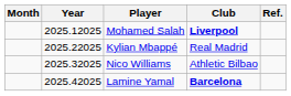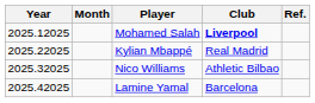 <table class="wikitable sortable">
 <tr>
+<th>Year</th>
 <th>Month</th>
-<th>Year</th>
 <th>Player</th>
 <th>Club</th>
 <th class="unsortable">Ref.</th>
 </tr>
 <tr>
+<td align=center><span>2025.1</span>2025</td>
 <td></td>
-<td align=center><span>2025.1</span>2025</td>
 <td> <a href='#'>Mohamed Salah</a></td>
 <td><strong> <a href='#'>Liverpool</a></strong></td>
 <td align="center"></td>
 </tr>
 <tr>
+<td align=center><span>2025.2</span>2025</td>
 <td></td>
-<td align=center><span>2025.2</span>2025</td>
 <td> <a href='#'>Kylian Mbappé</a></td>
 <td> <a href='#'>Real Madrid</a></td>
 <td align="center"></td>
 </tr>
 <tr>
+<td align=center><span>2025.3</span>2025</td>
 <td></td>
-<td align=center><span>2025.3</span>2025</td>
 <td> <a href='#'>Nico Williams</a></td>
 <td> <a href='#'>Athletic Bilbao</a></td>
 <td align="center"></td>
 </tr>
 <tr>
+<td align=center><span>2025.4</span>2025</td>
 <td></td>
-<td align=center><span>2025.4</span>2025</td>
 <td> <a href='#'>Lamine Yamal</a></td>
-<td><strong> <a href='#'>Barcelona</a></strong></td>
+<td> <a href='#'>Barcelona</a></td>
 <td align="center"></td>
 </tr>
 </table>
